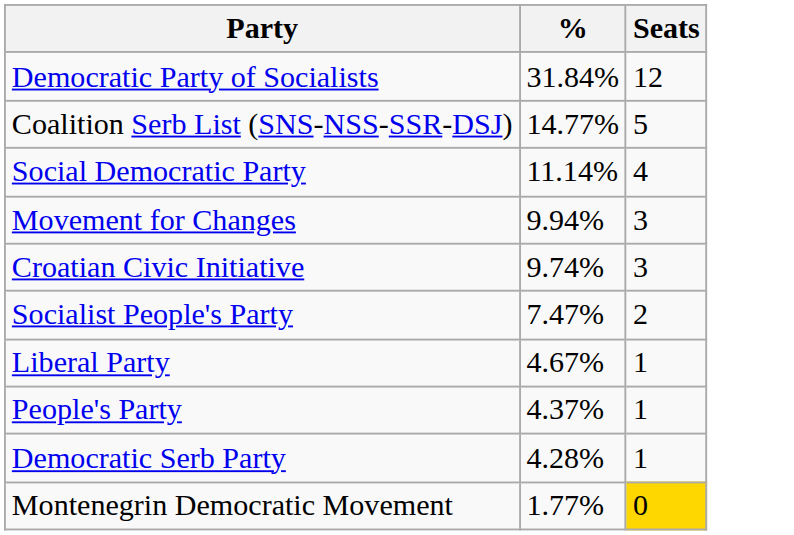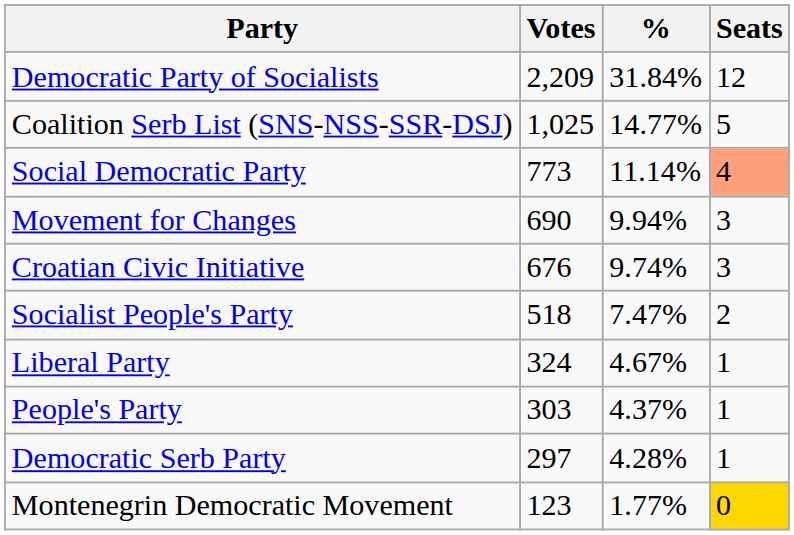 <table class="wikitable">
 <tr>
 <th>Party</th>
+<th>Votes</th>
 <th>%</th>
 <th>Seats</th>
 </tr>
 <tr>
 <td><a href='#'>Democratic Party of Socialists</a></td>
+<td>2,209</td>
 <td>31.84%</td>
 <td>12</td>
 </tr>
 <tr>
 <td>Coalition <a href='#'>Serb List</a> (<a href='#'>SNS</a>-<a href='#'>NSS</a>-<a href='#'>SSR</a>-<a href='#'>DSJ</a>)</td>
+<td>1,025</td>
 <td>14.77%</td>
 <td>5</td>
 </tr>
 <tr>
 <td><a href='#'>Social Democratic Party</a></td>
+<td>773</td>
 <td>11.14%</td>
-<td>4</td>
+<td style="background: lightsalmon;">4</td>
 </tr>
 <tr>
 <td><a href='#'>Movement for Changes</a></td>
+<td>690</td>
 <td>9.94%</td>
 <td>3</td>
 </tr>
 <tr>
 <td><a href='#'>Croatian Civic Initiative</a></td>
+<td>676</td>
 <td>9.74%</td>
 <td>3</td>
 </tr>
 <tr>
 <td><a href='#'>Socialist People's Party</a></td>
+<td>518</td>
 <td>7.47%</td>
 <td>2</td>
 </tr>
 <tr>
 <td><a href='#'>Liberal Party</a></td>
+<td>324</td>
 <td>4.67%</td>
 <td>1</td>
 </tr>
 <tr>
 <td><a href='#'>People's Party</a></td>
+<td>303</td>
 <td>4.37%</td>
 <td>1</td>
 </tr>
 <tr>
 <td><a href='#'>Democratic Serb Party</a></td>
+<td>297</td>
 <td>4.28%</td>
 <td>1</td>
 </tr>
 <tr>
 <td>Montenegrin Democratic Movement</td>
+<td>123</td>
 <td>1.77%</td>
 <td style="background: gold;">0</td>
 </tr>
 </table>
